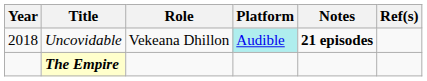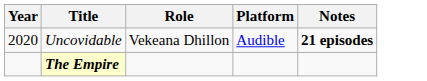 <table class="wikitable sortable">
 <tr>
 <th>Year</th>
 <th>Title</th>
 <th>Role</th>
 <th>Platform</th>
 <th>Notes</th>
-<th>Ref(s)</th>
 </tr>
 <tr>
-<td>2018</td>
+<td>2020</td>
 <td><em>Uncovidable</em></td>
 <td>Vekeana Dhillon</td>
-<td style="background: paleturquoise;"><a href='#'>Audible</a></td>
+<td><a href='#'>Audible</a></td>
 <td><strong>21 episodes</strong></td>
-<td></td>
 </tr>
 <tr>
 <td></td>
 <td ! scope="row" style="text-align:left; background:#ffc;"><strong><em>The Empire</em></strong> </td>
 <td></td>
 <td></td>
 <td></td>
-<td></td>
 </tr>
 </table>
